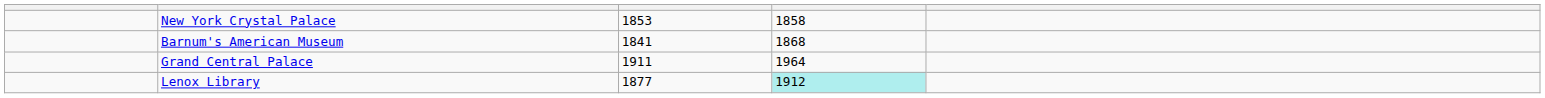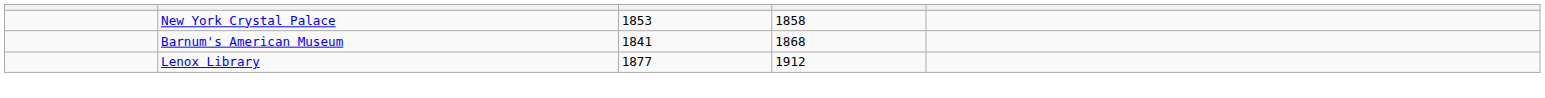 <table class="wikitable sortable" style="width:100%;">
 <tr>
 <th style="width:10%;"></th>
 <th style="width:30%;"></th>
 <th style="width:10%;"></th>
 <th style="width:10%;"></th>
 <th style="width:40%;"></th>
 </tr>
 <tr>
 <td></td>
 <td><a href='#'>New York Crystal Palace</a></td>
 <td>1853</td>
 <td>1858</td>
 <td></td>
 </tr>
 <tr>
 <td></td>
 <td><a href='#'>Barnum's American Museum</a></td>
 <td>1841</td>
 <td>1868</td>
 <td></td>
 </tr>
 <tr>
 <td></td>
-<td><a href='#'>Grand Central Palace</a></td>
-<td>1911</td>
-<td>1964</td>
-<td></td>
-</tr>
-<tr>
-<td></td>
 <td><a href='#'>Lenox Library</a></td>
 <td>1877</td>
-<td style="background: paleturquoise;">1912</td>
+<td>1912</td>
 <td></td>
 </tr>
 </table>
